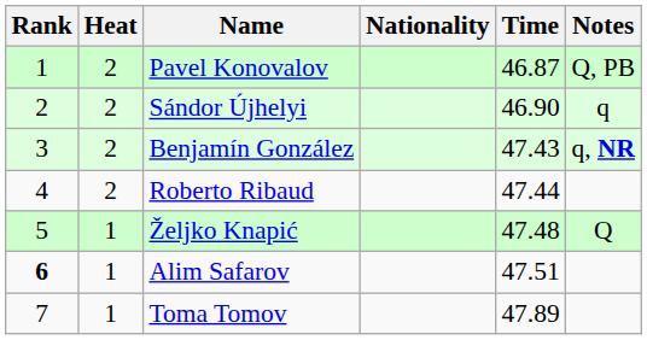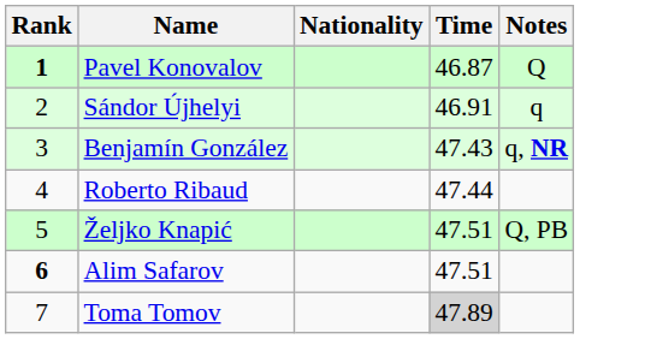 <table class="wikitable sortable" style="text-align:center">
 <tr>
 <th>Rank</th>
-<th>Heat</th>
 <th>Name</th>
 <th>Nationality</th>
 <th>Time</th>
 <th>Notes</th>
 </tr>
 <tr bgcolor=ccffcc>
-<td>1</td>
-<td>2</td>
+<td><strong>1</strong></td>
 <td align="left"><a href='#'>Pavel Konovalov</a></td>
 <td align=left></td>
 <td>46.87</td>
-<td>Q, PB</td>
+<td>Q</td>
 </tr>
 <tr bgcolor=ddffdd>
 <td>2</td>
-<td>2</td>
 <td align="left"><a href='#'>Sándor Újhelyi</a></td>
 <td align=left></td>
-<td>46.90</td>
+<td>46.91</td>
 <td>q</td>
 </tr>
 <tr bgcolor=ddffdd>
 <td>3</td>
-<td>2</td>
 <td align="left"><a href='#'>Benjamín González</a></td>
 <td align=left></td>
 <td>47.43</td>
 <td>q, <strong><a href='#'>NR</a></strong></td>
 </tr>
 <tr>
 <td>4</td>
-<td>2</td>
 <td align="left"><a href='#'>Roberto Ribaud</a></td>
 <td align=left></td>
 <td>47.44</td>
 <td></td>
 </tr>
 <tr bgcolor=ccffcc>
 <td>5</td>
-<td>1</td>
 <td align="left"><a href='#'>Željko Knapić</a></td>
 <td align=left></td>
-<td>47.48</td>
-<td>Q</td>
+<td>47.51</td>
+<td>Q, PB</td>
 </tr>
 <tr>
 <td><strong>6</strong></td>
-<td>1</td>
 <td align="left"><a href='#'>Alim Safarov</a></td>
 <td align=left></td>
 <td>47.51</td>
 <td></td>
 </tr>
 <tr>
 <td>7</td>
-<td>1</td>
 <td align="left"><a href='#'>Toma Tomov</a></td>
 <td align=left></td>
-<td>47.89</td>
+<td style="background: lightgrey;">47.89</td>
 <td></td>
 </tr>
 </table>
